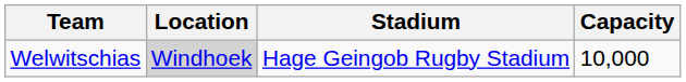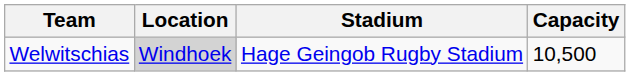 <table class="wikitable sortable">
 <tr>
 <th>Team</th>
 <th>Location</th>
 <th>Stadium</th>
 <th>Capacity</th>
 </tr>
 <tr>
 <td><a href='#'>Welwitschias</a></td>
 <td style="background: lightgrey;"><a href='#'>Windhoek</a></td>
 <td><a href='#'>Hage Geingob Rugby Stadium</a></td>
-<td>10,000</td>
+<td>10,500</td>
 </tr>
 </table>
